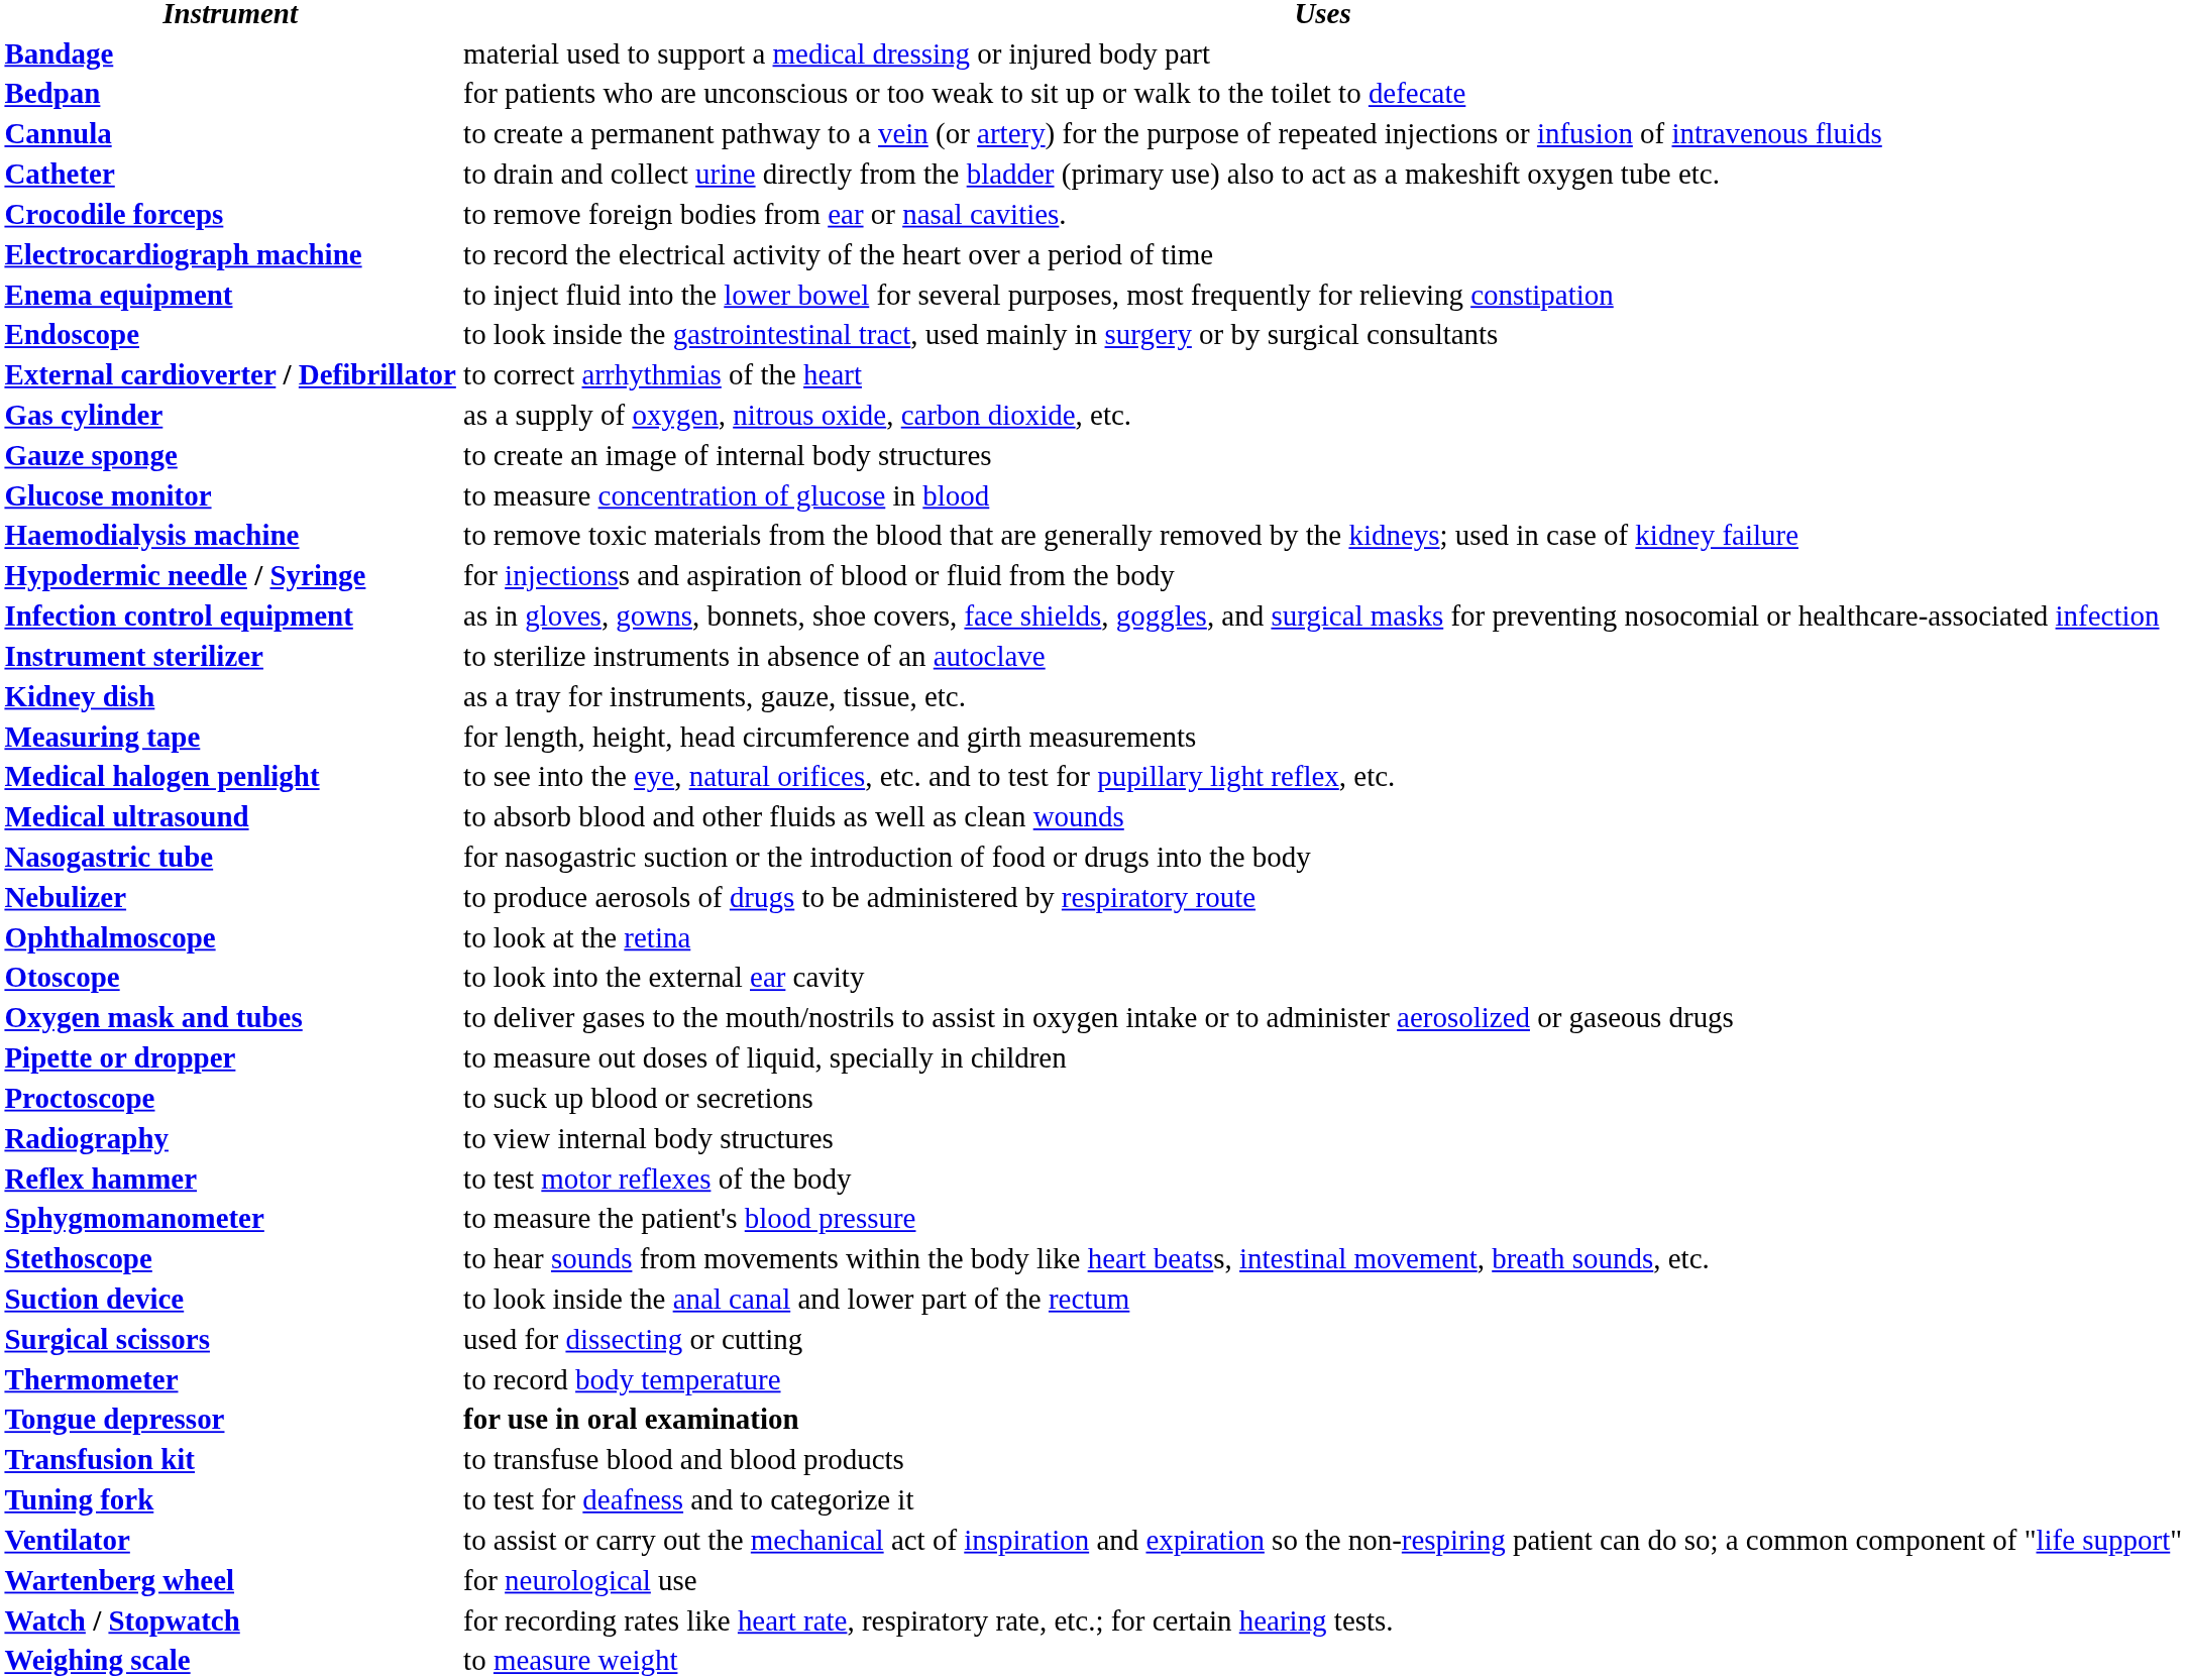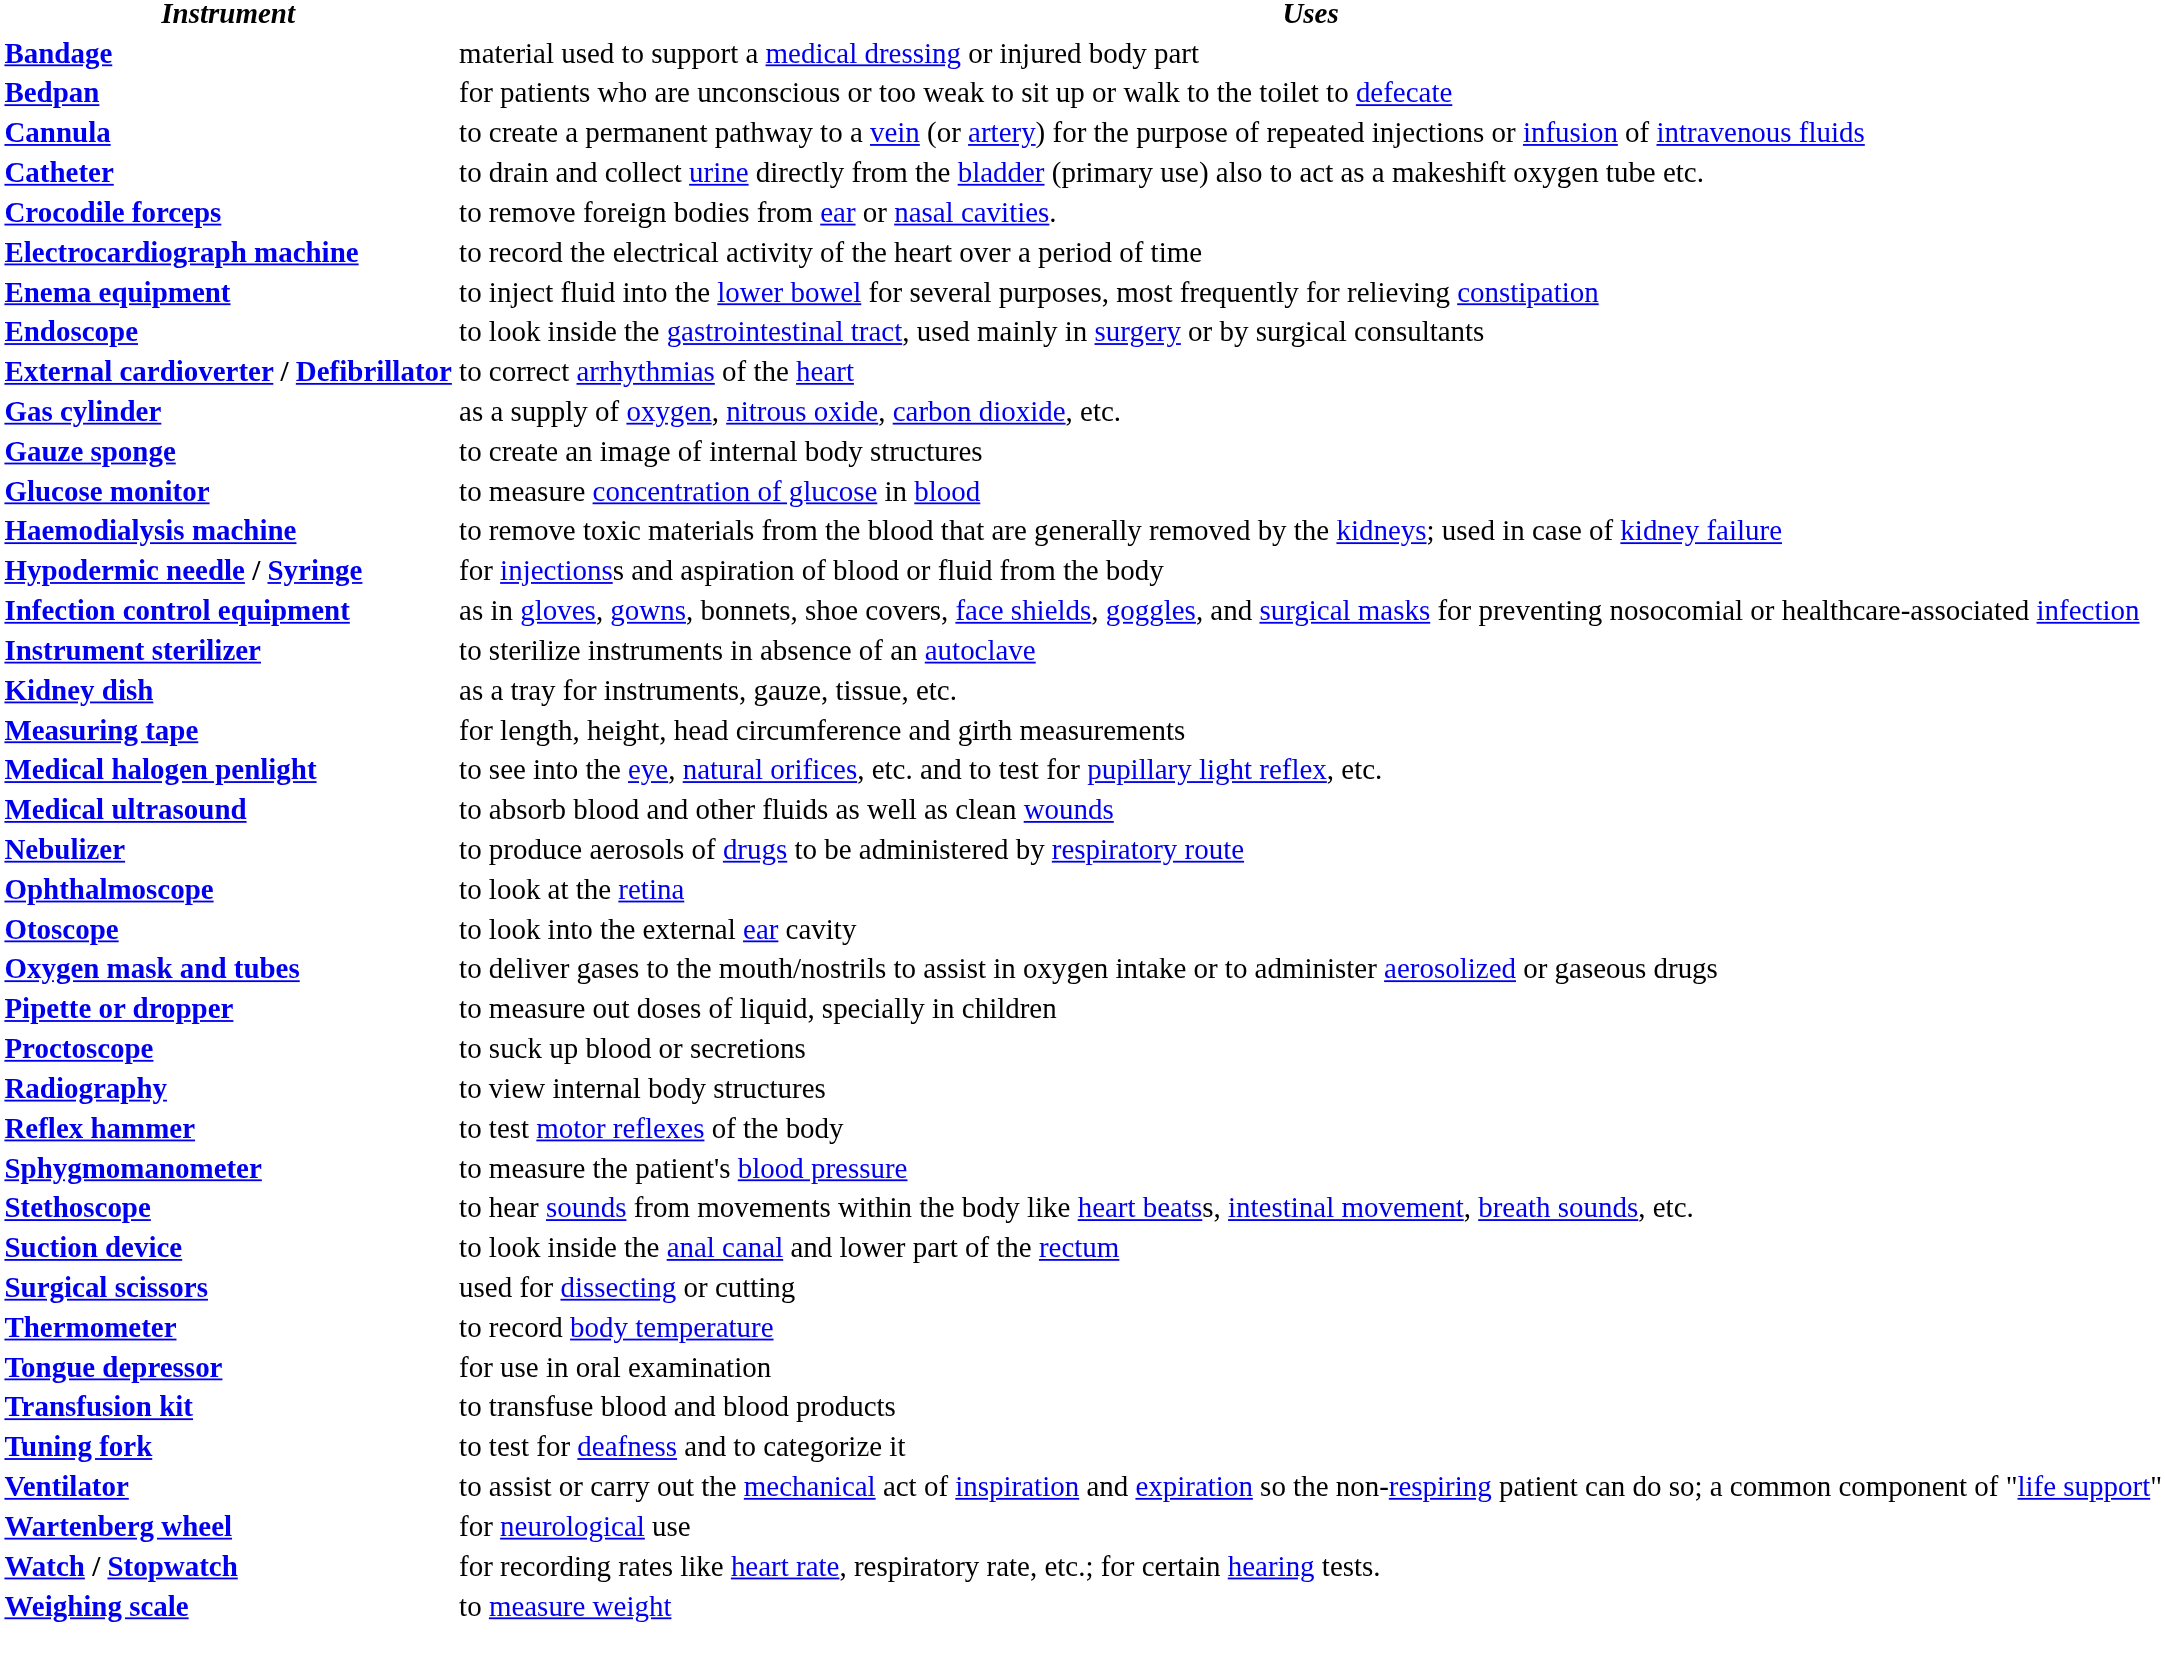 <table class="wiki table portable">
 <tr>
 <th><strong><em>Instrument</em></strong></th>
 <th><strong><em>Uses</em></strong></th>
 </tr>
 <tr>
 <td><strong><a href='#'>Bandage</a></strong></td>
 <td>material used to support a <a href='#'>medical dressing</a> or injured body part</td>
 </tr>
 <tr>
 <td><strong><a href='#'>Bedpan</a></strong></td>
 <td>for patients who are unconscious or too weak to sit up or walk to the toilet to <a href='#'>defecate</a></td>
 </tr>
 <tr>
 <td><strong><a href='#'>Cannula</a></strong></td>
 <td>to create a permanent pathway to a <a href='#'>vein</a> (or <a href='#'>artery</a>) for the purpose of repeated injections or <a href='#'>infusion</a> of <a href='#'>intravenous fluids</a></td>
 </tr>
 <tr>
 <td><strong><a href='#'>Catheter</a></strong></td>
 <td>to drain and collect <a href='#'>urine</a> directly from the <a href='#'>bladder</a> (primary use) also to act as a makeshift oxygen tube etc.</td>
 </tr>
 <tr>
 <td><strong><a href='#'>Crocodile forceps</a></strong></td>
 <td>to remove foreign bodies from <a href='#'>ear</a> or <a href='#'>nasal cavities</a>.</td>
 </tr>
 <tr>
 <td><a href='#'><strong>Electrocardiograph machine</strong></a></td>
 <td>to record the electrical activity of the heart over a period of time</td>
 </tr>
 <tr>
 <td><a href='#'><strong>Enema equipment</strong></a></td>
 <td>to inject fluid into the <a href='#'>lower bowel</a> for several purposes, most frequently for relieving <a href='#'>constipation</a></td>
 </tr>
 <tr>
 <td><strong><a href='#'>Endoscope</a></strong></td>
 <td>to look inside the <a href='#'>gastrointestinal tract</a>, used mainly in <a href='#'>surgery</a> or by surgical consultants</td>
 </tr>
 <tr>
 <td><strong><a href='#'>External cardioverter</a> / <a href='#'>Defibrillator</a></strong></td>
 <td>to correct <a href='#'>arrhythmias</a> of the <a href='#'>heart</a></td>
 </tr>
 <tr>
 <td><strong><a href='#'>Gas cylinder</a></strong></td>
 <td>as a supply of <a href='#'>oxygen</a>, <a href='#'>nitrous oxide</a>, <a href='#'>carbon dioxide</a>, etc.</td>
 </tr>
 <tr>
 <td><strong><a href='#'>Gauze sponge</a></strong></td>
 <td>to create an image of internal body structures</td>
 </tr>
 <tr>
 <td><strong><a href='#'>Glucose monitor</a></strong></td>
 <td>to measure <a href='#'>concentration of glucose</a> in <a href='#'>blood</a></td>
 </tr>
 <tr>
 <td><a href='#'><strong>Haemodialysis machine</strong></a></td>
 <td>to remove toxic materials from the blood that are generally removed by the <a href='#'>kidneys</a>; used in case of <a href='#'>kidney failure</a></td>
 </tr>
 <tr>
 <td><strong><a href='#'>Hypodermic needle</a> / <a href='#'>Syringe</a></strong></td>
 <td>for <a href='#'>injections</a>s and aspiration of blood or fluid from the body</td>
 </tr>
 <tr>
 <td><a href='#'><strong>Infection control equipment</strong></a></td>
 <td>as in <a href='#'>gloves</a>, <a href='#'>gowns</a>, bonnets, shoe covers, <a href='#'>face shields</a>, <a href='#'>goggles</a>, and <a href='#'>surgical masks</a> for preventing nosocomial or healthcare-associated <a href='#'>infection</a></td>
 </tr>
 <tr>
 <td><a href='#'><strong>Instrument sterilizer</strong></a></td>
 <td>to sterilize instruments in absence of an <a href='#'>autoclave</a></td>
 </tr>
 <tr>
 <td><strong><a href='#'>Kidney dish</a></strong></td>
 <td>as a tray for instruments, gauze, tissue, etc.</td>
 </tr>
 <tr>
 <td><a href='#'><strong>Measuring tape</strong></a></td>
 <td>for length, height, head circumference and girth measurements</td>
 </tr>
 <tr>
 <td><a href='#'><strong>Medical halogen penlight</strong></a></td>
 <td>to see into the <a href='#'>eye</a>, <a href='#'>natural orifices</a>, etc. and to test for <a href='#'>pupillary light reflex</a>, etc.</td>
 </tr>
 <tr>
 <td><strong><a href='#'>Medical ultrasound</a></strong></td>
 <td>to absorb blood and other fluids as well as clean <a href='#'>wounds</a></td>
 </tr>
 <tr>
-<td><strong><a href='#'>Nasogastric tube</a></strong></td>
-<td>for nasogastric suction or the introduction of food or drugs into the body</td>
-</tr>
-<tr>
 <td><strong><a href='#'>Nebulizer</a></strong></td>
 <td>to produce aerosols of <a href='#'>drugs</a> to be administered by <a href='#'>respiratory route</a></td>
 </tr>
 <tr>
 <td><strong><a href='#'>Ophthalmoscope</a></strong></td>
 <td>to look at the <a href='#'>retina</a></td>
 </tr>
 <tr>
 <td><strong><a href='#'>Otoscope</a></strong></td>
 <td>to look into the external <a href='#'>ear</a> cavity</td>
 </tr>
 <tr>
 <td><a href='#'><strong>Oxygen mask and tubes</strong></a></td>
 <td>to deliver gases to the mouth/nostrils to assist in oxygen intake or to administer <a href='#'>aerosolized</a> or gaseous drugs</td>
 </tr>
 <tr>
 <td><a href='#'><strong>Pipette or dropper</strong></a></td>
 <td>to measure out doses of liquid, specially in children</td>
 </tr>
 <tr>
 <td><strong><a href='#'>Proctoscope</a></strong></td>
 <td>to suck up blood or secretions</td>
 </tr>
 <tr>
 <td><strong><a href='#'>Radiography</a></strong></td>
 <td>to view internal body structures</td>
 </tr>
 <tr>
 <td><strong><a href='#'>Reflex hammer</a></strong></td>
 <td>to test <a href='#'>motor reflexes</a> of the body</td>
 </tr>
 <tr>
 <td><strong><a href='#'>Sphygmomanometer</a></strong></td>
 <td>to measure the patient's <a href='#'>blood pressure</a></td>
 </tr>
 <tr>
 <td><strong><a href='#'>Stethoscope</a></strong></td>
 <td>to hear <a href='#'>sounds</a> from movements within the body like <a href='#'>heart beats</a>s, <a href='#'>intestinal movement</a>, <a href='#'>breath sounds</a>, etc.</td>
 </tr>
 <tr>
 <td><a href='#'><strong>Suction device</strong></a></td>
 <td>to look inside the <a href='#'>anal canal</a> and lower part of the <a href='#'>rectum</a></td>
 </tr>
 <tr>
 <td><strong><a href='#'>Surgical scissors</a></strong></td>
 <td>used for <a href='#'>dissecting</a> or cutting</td>
 </tr>
 <tr>
 <td><a href='#'><strong>Thermometer</strong></a></td>
 <td>to record <a href='#'>body temperature</a></td>
 </tr>
 <tr>
 <td><strong><a href='#'>Tongue depressor</a></strong></td>
-<td><strong>for use in oral examination</strong></td>
+<td>for use in oral examination</td>
 </tr>
 <tr>
 <td><a href='#'><strong>Transfusion kit</strong></a></td>
 <td>to transfuse blood and blood products</td>
 </tr>
 <tr>
 <td><strong><a href='#'>Tuning fork</a></strong></td>
 <td>to test for <a href='#'>deafness</a> and to categorize it</td>
 </tr>
 <tr>
 <td><strong><a href='#'>Ventilator</a></strong></td>
 <td>to assist or carry out the <a href='#'>mechanical</a> act of <a href='#'>inspiration</a> and <a href='#'>expiration</a> so the non-<a href='#'>respiring</a> patient can do so; a common component of "<a href='#'>life support</a>"</td>
 </tr>
 <tr>
 <td><strong><a href='#'>Wartenberg wheel</a></strong></td>
 <td>for <a href='#'>neurological</a> use</td>
 </tr>
 <tr>
 <td><strong><a href='#'>Watch</a> / <a href='#'>Stopwatch</a></strong></td>
 <td>for recording rates like <a href='#'>heart rate</a>, respiratory rate, etc.; for certain <a href='#'>hearing</a> tests.</td>
 </tr>
 <tr>
 <td><strong><a href='#'>Weighing scale</a></strong></td>
 <td>to <a href='#'>measure weight</a></td>
 </tr>
 </table>
